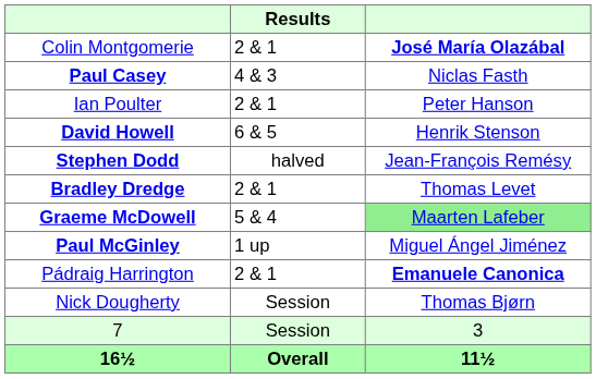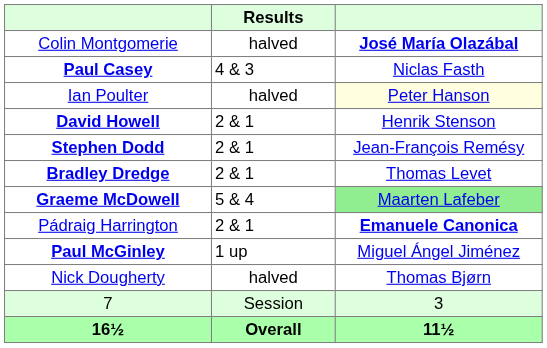 <table border="1" cellpadding="3" style="border-collapse:collapse; text-align:center;">
 <tr style="background:#ddffdd;">
 <th style="width:12em;"> </th>
 <th style="width:7em;">Results</th>
 <th style="width:12em;"></th>
 </tr>
 <tr>
 <td><a href='#'>Colin Montgomerie</a></td>
-<td align=left> 2 & 1</td>
+<td>halved</td>
 <td><strong><a href='#'>José María Olazábal</a></strong></td>
 </tr>
 <tr>
 <td><strong><a href='#'>Paul Casey</a></strong></td>
 <td align=left> 4 & 3</td>
 <td><a href='#'>Niclas Fasth</a></td>
 </tr>
 <tr>
 <td><a href='#'>Ian Poulter</a></td>
-<td align=left> 2 & 1</td>
-<td><a href='#'>Peter Hanson</a></td>
+<td>halved</td>
+<td style="background: lightyellow;"><a href='#'>Peter Hanson</a></td>
 </tr>
 <tr>
 <td><strong><a href='#'>David Howell</a></strong></td>
-<td align=left> 6 & 5</td>
+<td align=left> 2 & 1</td>
 <td><a href='#'>Henrik Stenson</a></td>
 </tr>
 <tr>
 <td><strong><a href='#'>Stephen Dodd</a></strong></td>
-<td>halved</td>
+<td align=left> 2 & 1</td>
 <td><a href='#'>Jean-François Remésy</a></td>
 </tr>
 <tr>
 <td><strong><a href='#'>Bradley Dredge</a></strong></td>
 <td align=left> 2 & 1</td>
 <td><a href='#'>Thomas Levet</a></td>
 </tr>
 <tr>
 <td><strong><a href='#'>Graeme McDowell</a></strong></td>
 <td align=left> 5 & 4</td>
 <td style="background: lightgreen;"><a href='#'>Maarten Lafeber</a></td>
 </tr>
 <tr>
+<td><a href='#'>Pádraig Harrington</a></td>
+<td align=left> 2 & 1</td>
+<td><strong><a href='#'>Emanuele Canonica</a></strong></td>
+</tr>
+<tr>
 <td><strong><a href='#'>Paul McGinley</a></strong></td>
 <td align=left> 1 up</td>
 <td><a href='#'>Miguel Ángel Jiménez</a></td>
 </tr>
 <tr>
-<td><a href='#'>Pádraig Harrington</a></td>
-<td align=left> 2 & 1</td>
-<td><strong><a href='#'>Emanuele Canonica</a></strong></td>
-</tr>
-<tr>
 <td><a href='#'>Nick Dougherty</a></td>
-<td>Session</td>
+<td>halved</td>
 <td><a href='#'>Thomas Bjørn</a></td>
 </tr>
 <tr style="background:#ddffdd;">
 <td>7</td>
 <td>Session</td>
 <td>3</td>
 </tr>
 <tr style="background:#aaffaa;">
 <th>16½</th>
 <th>Overall</th>
 <th>11½</th>
 </tr>
 </table>
